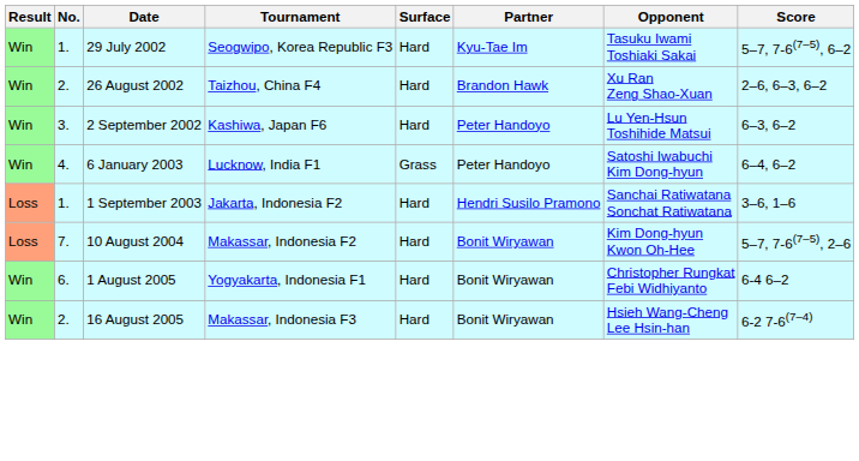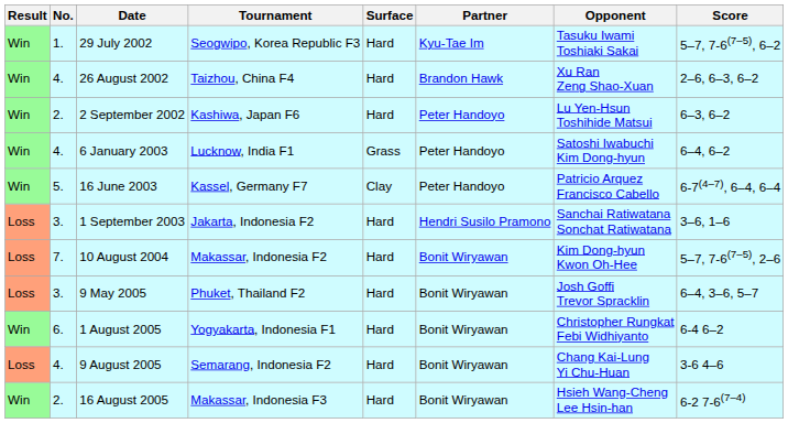 <table class="sortable wikitable" style="font-size:97%;">
 <tr>
 <th>Result</th>
 <th>No.</th>
 <th>Date</th>
 <th>Tournament</th>
 <th>Surface</th>
 <th>Partner</th>
 <th>Opponent</th>
 <th>Score</th>
 </tr>
 <tr style="background:#cffcff;">
 <td style="background:#98fb98;">Win</td>
 <td>1.</td>
 <td>29 July 2002</td>
 <td><a href='#'>Seogwipo</a>, Korea Republic F3</td>
 <td>Hard</td>
 <td> <a href='#'>Kyu-Tae Im</a></td>
 <td> <a href='#'>Tasuku Iwami</a> <br> <a href='#'>Toshiaki Sakai</a></td>
 <td>5–7, 7-6<sup>(7–5)</sup>, 6–2</td>
 </tr>
 <tr style="background:#cffcff;">
 <td style="background:#98fb98;">Win</td>
-<td>2.</td>
+<td>4.</td>
 <td>26 August 2002</td>
 <td><a href='#'>Taizhou</a>, China F4</td>
 <td>Hard</td>
 <td> <a href='#'>Brandon Hawk</a></td>
 <td> <a href='#'>Xu Ran</a> <br> <a href='#'>Zeng Shao-Xuan</a></td>
 <td>2–6, 6–3, 6–2</td>
 </tr>
 <tr style="background:#cffcff;">
 <td style="background:#98fb98;">Win</td>
-<td>3.</td>
+<td>2.</td>
 <td>2 September 2002</td>
 <td><a href='#'>Kashiwa</a>, Japan F6</td>
 <td>Hard</td>
 <td> <a href='#'>Peter Handoyo</a></td>
 <td> <a href='#'>Lu Yen-Hsun</a> <br> <a href='#'>Toshihide Matsui</a></td>
 <td>6–3, 6–2</td>
 </tr>
 <tr style="background:#cffcff;">
 <td style="background:#98fb98;">Win</td>
 <td>4.</td>
 <td>6 January 2003</td>
 <td><a href='#'>Lucknow</a>, India F1</td>
 <td>Grass</td>
 <td> Peter Handoyo</td>
 <td> <a href='#'>Satoshi Iwabuchi</a> <br> <a href='#'>Kim Dong-hyun</a></td>
 <td>6–4, 6–2</td>
 </tr>
 <tr style="background:#cffcff;">
+<td style="background:#98fb98;">Win</td>
+<td>5.</td>
+<td>16 June 2003</td>
+<td><a href='#'>Kassel</a>, Germany F7</td>
+<td>Clay</td>
+<td> Peter Handoyo</td>
+<td> <a href='#'>Patricio Arquez</a> <br> <a href='#'>Francisco Cabello</a></td>
+<td>6-7<sup>(4–7)</sup>, 6–4, 6–4</td>
+</tr>
+<tr style="background:#cffcff;">
 <td style="background:#ffa07a;">Loss</td>
-<td>1.</td>
+<td>3.</td>
 <td>1 September 2003</td>
 <td><a href='#'>Jakarta</a>, Indonesia F2</td>
 <td>Hard</td>
 <td> <a href='#'>Hendri Susilo Pramono</a></td>
 <td> <a href='#'>Sanchai Ratiwatana</a> <br> <a href='#'>Sonchat Ratiwatana</a></td>
 <td>3–6, 1–6</td>
 </tr>
 <tr style="background:#cffcff;">
 <td style="background:#ffa07a;">Loss</td>
 <td>7.</td>
 <td>10 August 2004</td>
 <td><a href='#'>Makassar</a>, Indonesia F2</td>
 <td>Hard</td>
 <td> <a href='#'>Bonit Wiryawan</a></td>
 <td> <a href='#'>Kim Dong-hyun</a> <br> <a href='#'>Kwon Oh-Hee</a></td>
 <td>5–7, 7-6<sup>(7–5)</sup>, 2–6</td>
 </tr>
 <tr style="background:#cffcff;">
+<td style="background:#ffa07a;">Loss</td>
+<td>3.</td>
+<td>9 May 2005</td>
+<td><a href='#'>Phuket</a>, Thailand F2</td>
+<td>Hard</td>
+<td> Bonit Wiryawan</td>
+<td> <a href='#'>Josh Goffi</a><br> <a href='#'>Trevor Spracklin</a></td>
+<td>6–4, 3–6, 5–7</td>
+</tr>
+<tr style="background:#cffcff;">
 <td style="background:#98fb98;">Win</td>
 <td>6.</td>
 <td>1 August 2005</td>
 <td><a href='#'>Yogyakarta</a>, Indonesia F1</td>
 <td>Hard</td>
 <td> Bonit Wiryawan</td>
 <td> <a href='#'>Christopher Rungkat</a> <br> <a href='#'>Febi Widhiyanto</a></td>
 <td>6-4 6–2</td>
+</tr>
+<tr style="background:#cffcff;">
+<td style="background:#ffa07a;">Loss</td>
+<td>4.</td>
+<td>9 August 2005</td>
+<td><a href='#'>Semarang</a>, Indonesia F2</td>
+<td>Hard</td>
+<td> Bonit Wiryawan</td>
+<td> <a href='#'>Chang Kai-Lung</a><br> <a href='#'>Yi Chu-Huan</a></td>
+<td>3-6 4–6</td>
 </tr>
 <tr style="background:#cffcff;">
 <td style="background:#98fb98;">Win</td>
 <td>2.</td>
 <td>16 August 2005</td>
 <td><a href='#'>Makassar</a>, Indonesia F3</td>
 <td>Hard</td>
 <td> Bonit Wiryawan</td>
 <td> <a href='#'>Hsieh Wang-Cheng</a> <br> <a href='#'>Lee Hsin-han</a></td>
 <td>6-2 7-6<sup>(7–4)</sup></td>
 </tr>
 </table>
